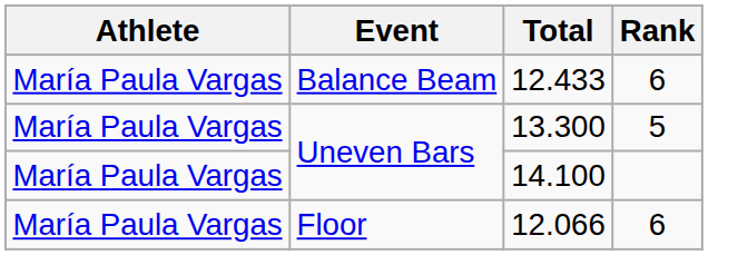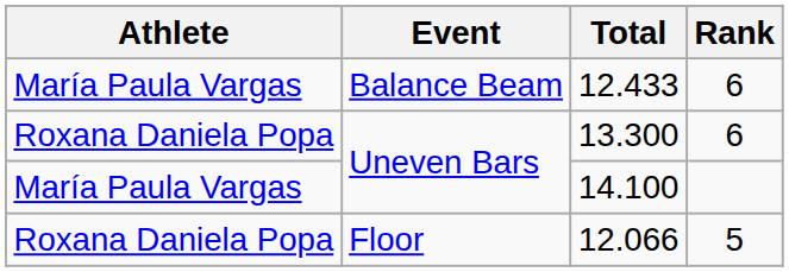 <table class="wikitable" style="font-size:90%">
 <tr>
 <th>Athlete</th>
 <th>Event</th>
 <th>Total</th>
 <th>Rank</th>
 </tr>
 <tr align=center>
 <td align=left><a href='#'>María Paula Vargas</a></td>
 <td align=left><a href='#'>Balance Beam</a></td>
 <td>12.433</td>
 <td>6</td>
 </tr>
 <tr align=center>
-<td align=left><a href='#'>María Paula Vargas</a></td>
+<td align=left><a href='#'>Roxana Daniela Popa</a></td>
 <td align=left rowspan=2><a href='#'>Uneven Bars</a></td>
 <td>13.300</td>
-<td>5</td>
+<td>6</td>
 </tr>
 <tr align=center>
 <td align=left><a href='#'>María Paula Vargas</a></td>
 <td>14.100</td>
 <td></td>
 </tr>
 <tr align=center>
-<td align=left><a href='#'>María Paula Vargas</a></td>
+<td align=left><a href='#'>Roxana Daniela Popa</a></td>
 <td align=left><a href='#'>Floor</a></td>
 <td>12.066</td>
-<td>6</td>
+<td>5</td>
 </tr>
 </table>
